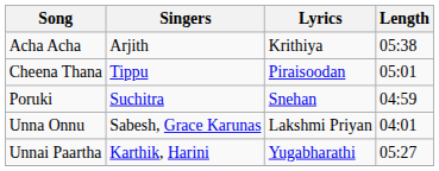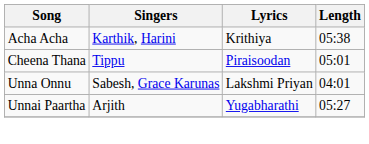 <table class="wikitable" style="font-size: 95%;">
 <tr>
 <th>Song</th>
 <th>Singers</th>
 <th>Lyrics</th>
 <th>Length</th>
 </tr>
 <tr>
 <td>Acha Acha</td>
-<td>Arjith</td>
+<td><a href='#'>Karthik</a>, <a href='#'>Harini</a></td>
 <td>Krithiya</td>
 <td>05:38</td>
 </tr>
 <tr>
 <td>Cheena Thana</td>
 <td><a href='#'>Tippu</a></td>
 <td><a href='#'>Piraisoodan</a></td>
 <td>05:01</td>
 </tr>
 <tr>
-<td>Poruki</td>
-<td><a href='#'>Suchitra</a></td>
-<td><a href='#'>Snehan</a></td>
-<td>04:59</td>
-</tr>
-<tr>
 <td>Unna Onnu</td>
 <td>Sabesh, <a href='#'>Grace Karunas</a></td>
 <td>Lakshmi Priyan</td>
 <td>04:01</td>
 </tr>
 <tr>
 <td>Unnai Paartha</td>
-<td><a href='#'>Karthik</a>, <a href='#'>Harini</a></td>
+<td>Arjith</td>
 <td><a href='#'>Yugabharathi</a></td>
 <td>05:27</td>
 </tr>
 <tr>
 </tr>
 </table>
